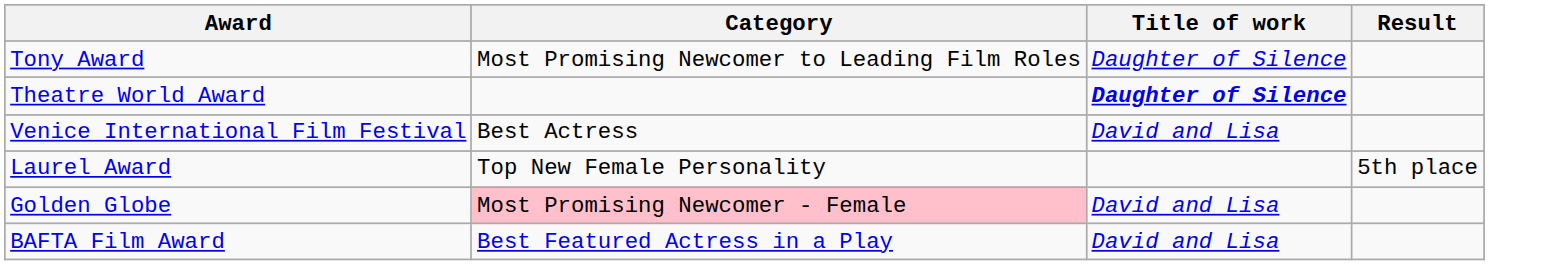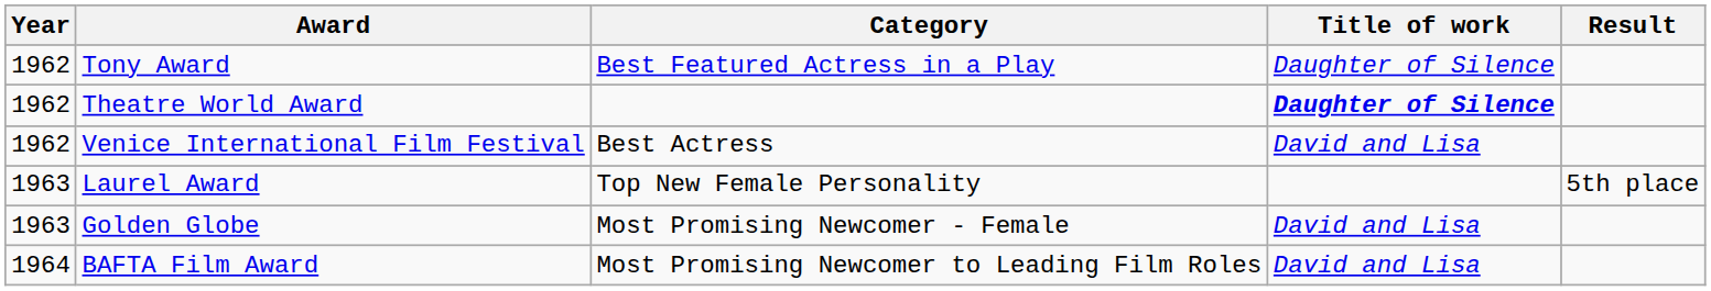 <table class="wikitable sortable">
 <tr>
+<th>Year</th>
 <th>Award</th>
 <th>Category</th>
 <th>Title of work</th>
 <th>Result</th>
 </tr>
 <tr>
+<td>1962</td>
 <td><a href='#'>Tony Award</a></td>
-<td>Most Promising Newcomer to Leading Film Roles</td>
+<td><a href='#'>Best Featured Actress in a Play</a></td>
 <td><em><a href='#'>Daughter of Silence</a></em></td>
 <td></td>
 </tr>
 <tr>
+<td>1962</td>
 <td><a href='#'>Theatre World Award</a></td>
 <td></td>
 <td><strong><em><a href='#'>Daughter of Silence</a></em></strong></td>
 <td></td>
 </tr>
 <tr>
+<td>1962</td>
 <td><a href='#'>Venice International Film Festival</a></td>
 <td>Best Actress</td>
 <td><em><a href='#'>David and Lisa</a></em></td>
 <td></td>
 </tr>
 <tr>
+<td>1963</td>
 <td><a href='#'>Laurel Award</a></td>
 <td>Top New Female Personality</td>
 <td></td>
 <td>5th place</td>
 </tr>
 <tr>
+<td>1963</td>
 <td><a href='#'>Golden Globe</a></td>
-<td style="background: pink;">Most Promising Newcomer - Female</td>
+<td>Most Promising Newcomer - Female</td>
 <td><em><a href='#'>David and Lisa</a></em></td>
 <td></td>
 </tr>
 <tr>
+<td>1964</td>
 <td><a href='#'>BAFTA Film Award</a></td>
-<td><a href='#'>Best Featured Actress in a Play</a></td>
+<td>Most Promising Newcomer to Leading Film Roles</td>
 <td><em><a href='#'>David and Lisa</a></em></td>
 <td></td>
 </tr>
 </table>
